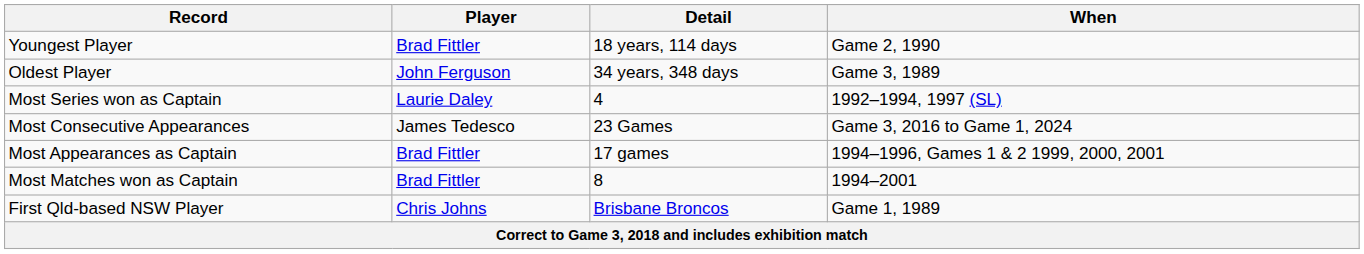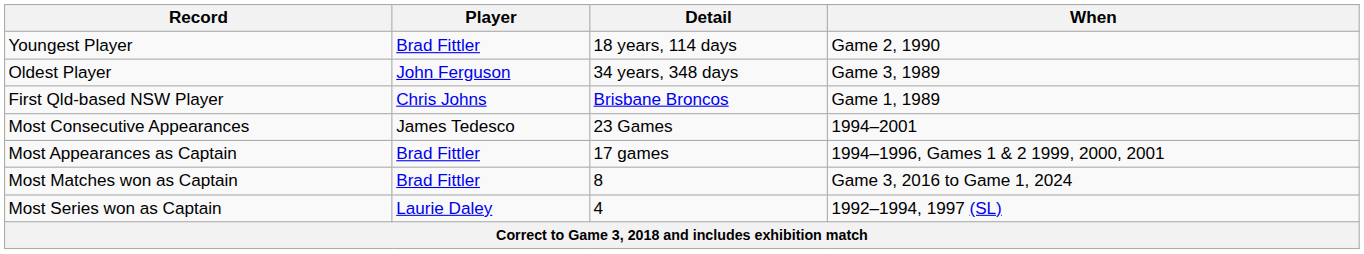 <table class="wikitable" width=80%>
 <tr>
 <th>Record</th>
 <th>Player</th>
 <th>Detail</th>
 <th>When</th>
 </tr>
 <tr>
 <td>Youngest Player</td>
 <td><a href='#'>Brad Fittler</a></td>
 <td>18 years, 114 days</td>
 <td>Game 2, 1990</td>
 </tr>
 <tr>
 <td>Oldest Player</td>
 <td><a href='#'>John Ferguson</a></td>
 <td>34 years, 348 days</td>
 <td>Game 3, 1989</td>
 </tr>
 <tr>
-<td>Most Series won as Captain</td>
-<td><a href='#'>Laurie Daley</a></td>
-<td>4</td>
-<td>1992–1994, 1997 <a href='#'>(SL)</a></td>
+<td>First Qld-based NSW Player</td>
+<td><a href='#'>Chris Johns</a></td>
+<td><a href='#'>Brisbane Broncos</a></td>
+<td>Game 1, 1989</td>
 </tr>
 <tr>
 <td>Most Consecutive Appearances</td>
 <td>James Tedesco</td>
 <td>23 Games</td>
-<td>Game 3, 2016 to Game 1, 2024</td>
+<td>1994–2001</td>
 </tr>
 <tr>
 <td>Most Appearances as Captain</td>
 <td><a href='#'>Brad Fittler</a></td>
 <td>17 games</td>
 <td>1994–1996, Games 1 & 2 1999, 2000, 2001</td>
 </tr>
 <tr>
 <td>Most Matches won as Captain</td>
 <td><a href='#'>Brad Fittler</a></td>
 <td>8</td>
-<td>1994–2001</td>
+<td>Game 3, 2016 to Game 1, 2024</td>
 </tr>
 <tr>
-<td>First Qld-based NSW Player</td>
-<td><a href='#'>Chris Johns</a></td>
-<td><a href='#'>Brisbane Broncos</a></td>
-<td>Game 1, 1989</td>
+<td>Most Series won as Captain</td>
+<td><a href='#'>Laurie Daley</a></td>
+<td>4</td>
+<td>1992–1994, 1997 <a href='#'>(SL)</a></td>
 </tr>
 <tr>
 <th colspan="4"><small>Correct to Game 3, 2018 and includes exhibition match</small></th>
 </tr>
 </table>
